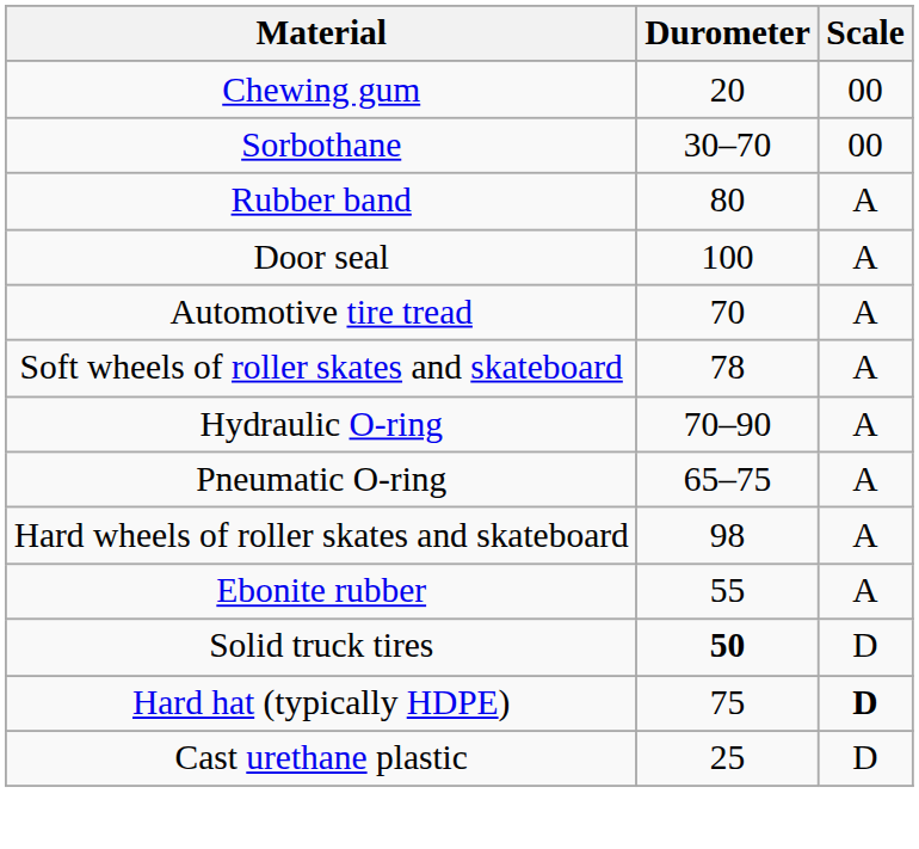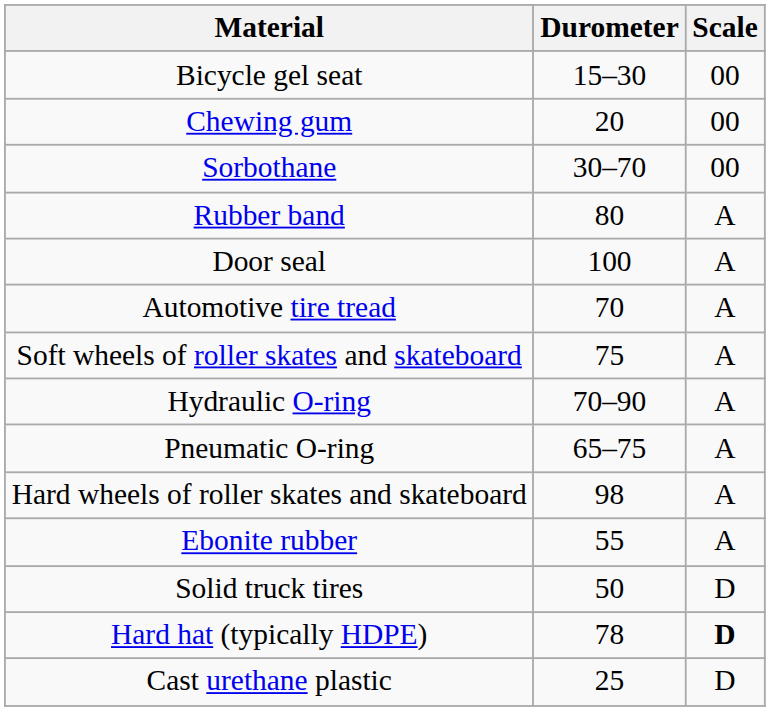 <table class="wikitable" style="text-align:center">
 <tr>
 <th>Material</th>
 <th>Durometer</th>
 <th>Scale</th>
+</tr>
+<tr>
+<td>Bicycle gel seat</td>
+<td>15–30</td>
+<td>00</td>
 </tr>
 <tr>
 <td><a href='#'>Chewing gum</a></td>
 <td>20</td>
 <td>00</td>
 </tr>
 <tr>
 <td><a href='#'>Sorbothane</a></td>
 <td>30–70</td>
 <td>00</td>
 </tr>
 <tr>
 <td><a href='#'>Rubber band</a></td>
 <td>80</td>
 <td>A</td>
 </tr>
 <tr>
 <td>Door seal</td>
 <td>100</td>
 <td>A</td>
 </tr>
 <tr>
 <td>Automotive <a href='#'>tire tread</a></td>
 <td>70</td>
 <td>A</td>
 </tr>
 <tr>
 <td>Soft wheels of <a href='#'>roller skates</a> and <a href='#'>skateboard</a></td>
-<td>78</td>
+<td>75</td>
 <td>A</td>
 </tr>
 <tr>
 <td>Hydraulic <a href='#'>O-ring</a></td>
 <td>70–90</td>
 <td>A</td>
 </tr>
 <tr>
 <td>Pneumatic O-ring</td>
 <td>65–75</td>
 <td>A</td>
 </tr>
 <tr>
 <td>Hard wheels of roller skates and skateboard</td>
 <td>98</td>
 <td>A</td>
 </tr>
 <tr>
 <td><a href='#'>Ebonite rubber</a></td>
 <td>55</td>
 <td>A</td>
 </tr>
 <tr>
 <td>Solid truck tires</td>
-<td><strong>50</strong></td>
+<td>50</td>
 <td>D</td>
 </tr>
 <tr>
 <td><a href='#'>Hard hat</a> (typically <a href='#'>HDPE</a>)</td>
-<td>75</td>
+<td>78</td>
 <td><strong>D</strong></td>
 </tr>
 <tr>
 <td>Cast <a href='#'>urethane</a> plastic</td>
 <td>25</td>
 <td>D</td>
 </tr>
 </table>
